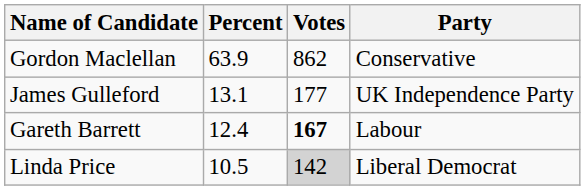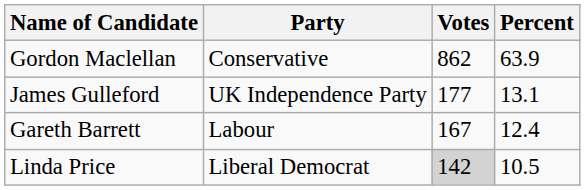 <table class="wikitable">
 <tr>
 <th>Name of Candidate</th>
+<th>Party</th>
+<th>Votes</th>
 <th>Percent</th>
-<th>Votes</th>
-<th>Party</th>
 </tr>
 <tr>
 <td>Gordon Maclellan</td>
+<td>Conservative</td>
+<td>862</td>
 <td>63.9</td>
-<td>862</td>
-<td>Conservative</td>
 </tr>
 <tr>
 <td>James Gulleford</td>
+<td>UK Independence Party</td>
+<td>177</td>
 <td>13.1</td>
-<td>177</td>
-<td>UK Independence Party</td>
 </tr>
 <tr>
 <td>Gareth Barrett</td>
+<td>Labour</td>
+<td>167</td>
 <td>12.4</td>
-<td><strong>167</strong></td>
-<td>Labour</td>
 </tr>
 <tr>
 <td>Linda Price</td>
+<td>Liberal Democrat</td>
+<td style="background: lightgrey;">142</td>
 <td>10.5</td>
-<td style="background: lightgrey;">142</td>
-<td>Liberal Democrat</td>
 </tr>
 </table>
